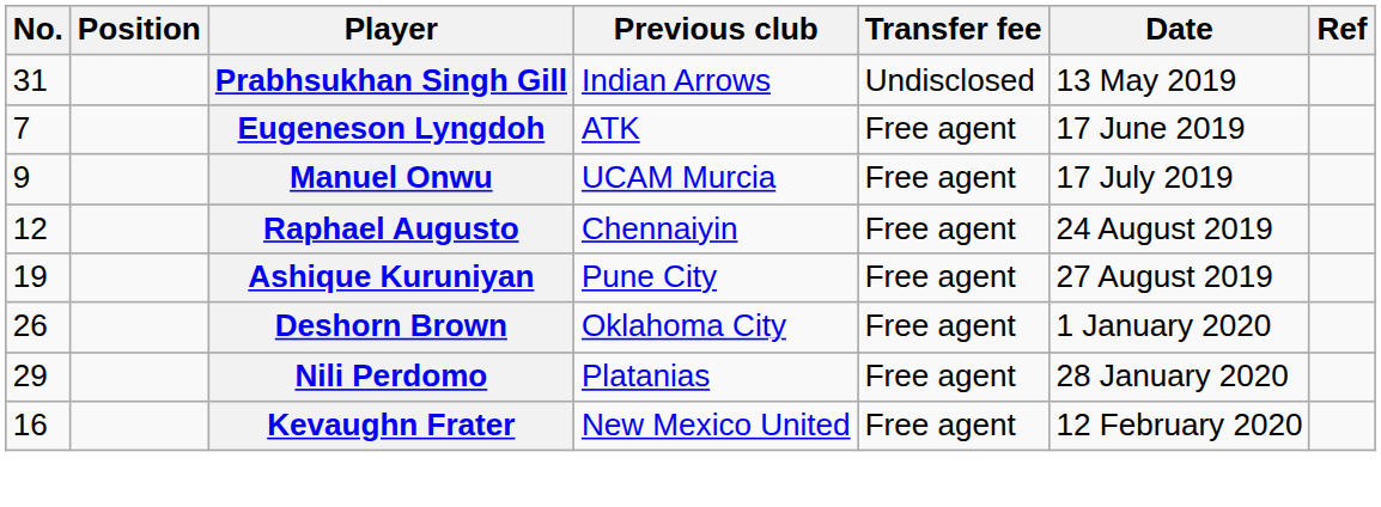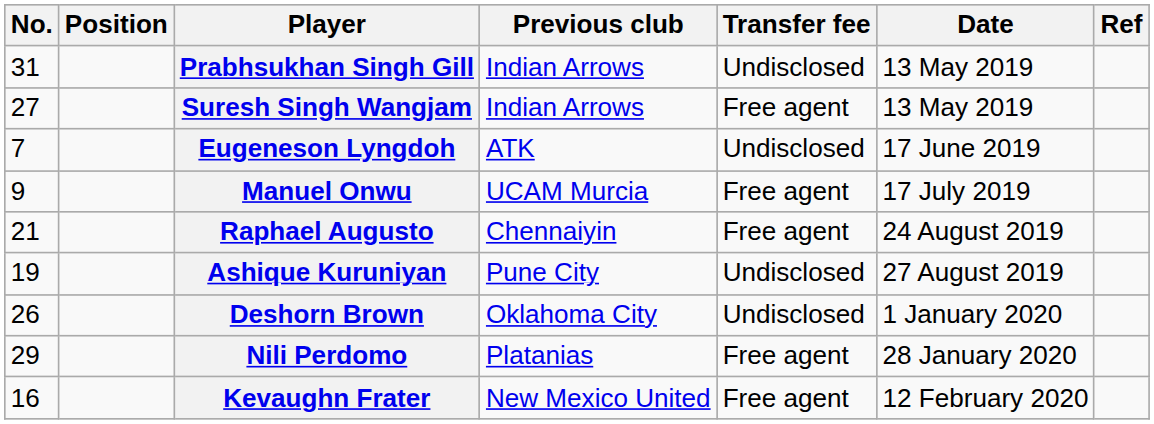 <table class="wikitable plainrowheaders" style="text-align:center; text-align:left">
 <tr>
 <th>No.</th>
 <th scope="col">Position</th>
 <th scope="col">Player</th>
 <th scope="col">Previous club</th>
 <th scope="col">Transfer fee</th>
 <th scope="col">Date</th>
 <th scope="col">Ref</th>
 </tr>
 <tr>
 <td>31</td>
 <td></td>
 <th scope="row"> <a href='#'>Prabhsukhan Singh Gill</a></th>
 <td><a href='#'>Indian Arrows</a></td>
 <td>Undisclosed</td>
 <td>13 May 2019</td>
 <td></td>
 </tr>
 <tr>
+<td>27</td>
+<td></td>
+<th scope="row"> <a href='#'>Suresh Singh Wangjam</a></th>
+<td><a href='#'>Indian Arrows</a></td>
+<td>Free agent</td>
+<td>13 May 2019</td>
+<td></td>
+</tr>
+<tr>
 <td>7</td>
 <td></td>
 <th scope="row"> <a href='#'>Eugeneson Lyngdoh</a></th>
 <td><a href='#'>ATK</a></td>
-<td>Free agent</td>
+<td>Undisclosed</td>
 <td>17 June 2019</td>
 <td></td>
 </tr>
 <tr>
 <td>9</td>
 <td></td>
 <th scope="row"> <a href='#'>Manuel Onwu</a></th>
 <td> <a href='#'>UCAM Murcia</a></td>
 <td>Free agent</td>
 <td>17 July 2019</td>
 <td></td>
 </tr>
 <tr>
-<td>12</td>
+<td>21</td>
 <td></td>
 <th scope="row"> <a href='#'>Raphael Augusto</a></th>
 <td><a href='#'>Chennaiyin</a></td>
 <td>Free agent</td>
 <td>24 August 2019</td>
 <td></td>
 </tr>
 <tr>
 <td>19</td>
 <td></td>
 <th scope="row"> <a href='#'>Ashique Kuruniyan</a></th>
 <td><a href='#'>Pune City</a></td>
-<td>Free agent</td>
+<td>Undisclosed</td>
 <td>27 August 2019</td>
 <td></td>
 </tr>
 <tr>
 <td>26</td>
 <td></td>
 <th scope="row"> <a href='#'>Deshorn Brown</a></th>
 <td> <a href='#'>Oklahoma City</a></td>
-<td>Free agent</td>
+<td>Undisclosed</td>
 <td>1 January 2020</td>
 <td></td>
 </tr>
 <tr>
 <td>29</td>
 <td></td>
 <th scope="row"> <a href='#'>Nili Perdomo</a></th>
 <td> <a href='#'>Platanias</a></td>
 <td>Free agent</td>
 <td>28 January 2020</td>
 <td></td>
 </tr>
 <tr>
 <td>16</td>
 <td></td>
 <th scope="row"> <a href='#'>Kevaughn Frater</a></th>
 <td> <a href='#'>New Mexico United</a></td>
 <td>Free agent</td>
 <td>12 February 2020</td>
 <td></td>
 </tr>
 </table>
